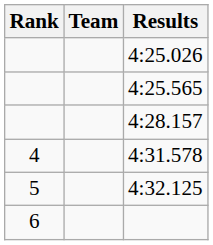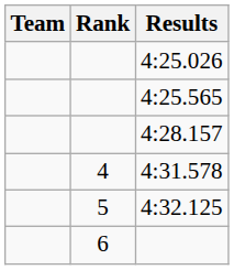 <table class="wikitable sortable" style="text-align:center">
 <tr>
+<th>Team</th>
 <th>Rank</th>
-<th>Team</th>
 <th>Results</th>
 </tr>
 <tr>
+<td align="left"></td>
 <td></td>
-<td align="left"></td>
 <td>4:25.026</td>
 </tr>
 <tr>
+<td align="left"></td>
 <td></td>
-<td align="left"></td>
 <td>4:25.565</td>
 </tr>
 <tr>
+<td align="left"></td>
 <td></td>
-<td align="left"></td>
 <td>4:28.157</td>
 </tr>
 <tr>
+<td align="left"></td>
 <td>4</td>
-<td align="left"></td>
 <td>4:31.578</td>
 </tr>
 <tr>
+<td align="left"></td>
 <td>5</td>
-<td align="left"></td>
 <td>4:32.125</td>
 </tr>
 <tr>
+<td align="left"></td>
 <td>6</td>
-<td align="left"></td>
 <td></td>
 </tr>
 </table>
